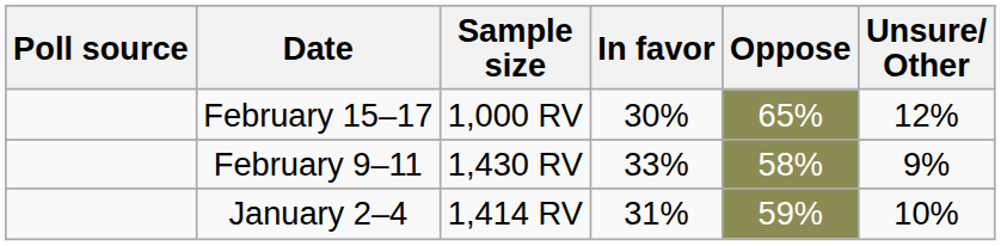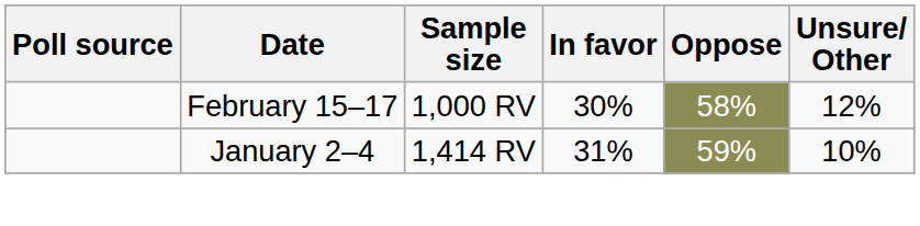 <table class="wikitable sortable collapsible" style="text-align:center;line-height:17px">
 <tr>
 <th>Poll source</th>
 <th>Date</th>
 <th>Sample<br>size</th>
 <th>In favor</th>
 <th>Oppose</th>
 <th>Unsure/<br>Other</th>
 </tr>
 <tr>
 <td></td>
 <td>February 15–17</td>
 <td>1,000 RV</td>
 <td>30%</td>
-<td style="background:#8B8B54; color: white">65%</td>
+<td style="background:#8B8B54; color: white">58%</td>
 <td>12%</td>
-</tr>
-<tr>
-<td></td>
-<td>February 9–11</td>
-<td>1,430 RV</td>
-<td>33%</td>
-<td style="background:#8B8B54; color: white">58%</td>
-<td>9%</td>
 </tr>
 <tr>
 <td></td>
 <td>January 2–4</td>
 <td>1,414 RV</td>
 <td>31%</td>
 <td style="background:#8B8B54; color: white">59%</td>
 <td>10%</td>
 </tr>
 </table>
